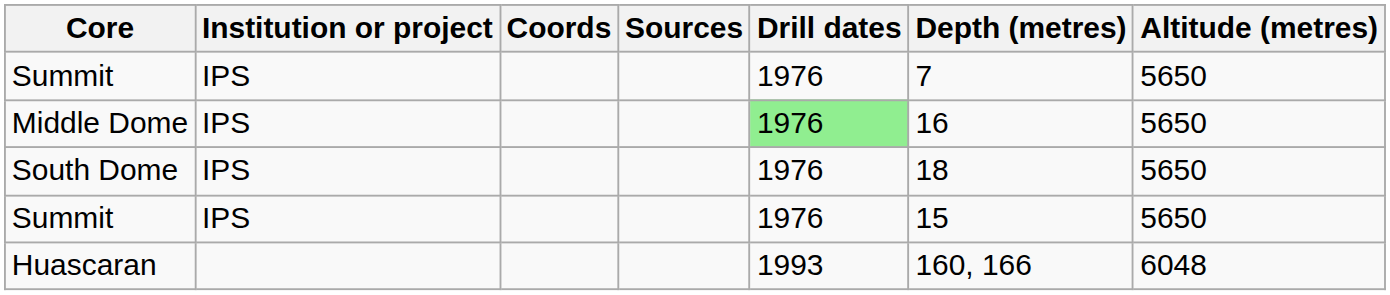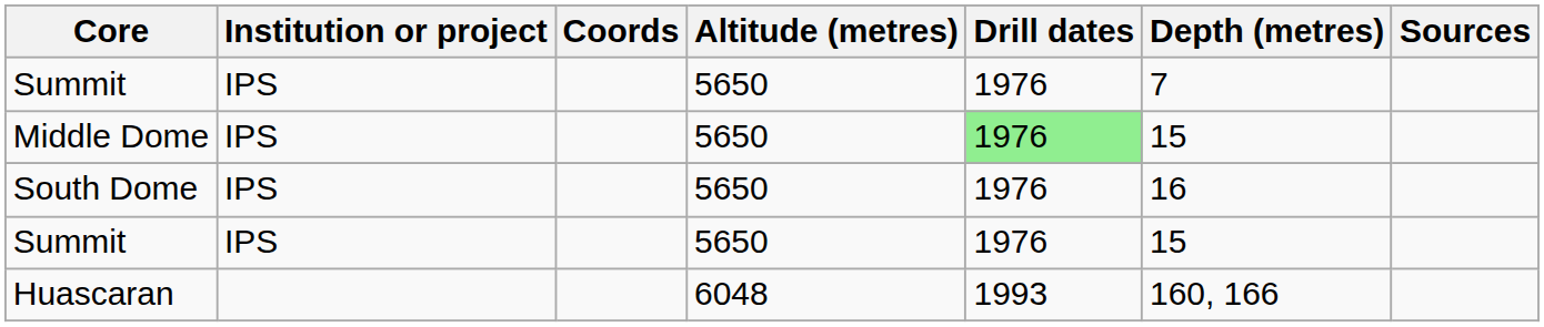 <table class="wikitable sortable">
 <tr>
 <th>Core</th>
 <th>Institution or project</th>
 <th>Coords</th>
-<th>Sources</th>
+<th>Altitude (metres)</th>
 <th>Drill dates</th>
 <th>Depth (metres)</th>
-<th>Altitude (metres)</th>
+<th>Sources</th>
 </tr>
 <tr>
 <td>Summit</td>
 <td>IPS</td>
 <td></td>
-<td></td>
+<td>5650</td>
 <td>1976</td>
 <td>7</td>
-<td>5650</td>
+<td></td>
 </tr>
 <tr>
 <td>Middle Dome</td>
 <td>IPS</td>
 <td></td>
+<td>5650</td>
+<td style="background: lightgreen;">1976</td>
+<td>15</td>
 <td></td>
-<td style="background: lightgreen;">1976</td>
-<td>16</td>
-<td>5650</td>
 </tr>
 <tr>
 <td>South Dome</td>
 <td>IPS</td>
 <td></td>
+<td>5650</td>
+<td>1976</td>
+<td>16</td>
 <td></td>
-<td>1976</td>
-<td>18</td>
-<td>5650</td>
 </tr>
 <tr>
 <td>Summit</td>
 <td>IPS</td>
 <td></td>
-<td></td>
+<td>5650</td>
 <td>1976</td>
 <td>15</td>
-<td>5650</td>
+<td></td>
 </tr>
 <tr>
 <td>Huascaran</td>
 <td></td>
 <td></td>
-<td></td>
+<td>6048</td>
 <td>1993</td>
 <td>160, 166</td>
-<td>6048</td>
+<td></td>
 </tr>
 </table>
